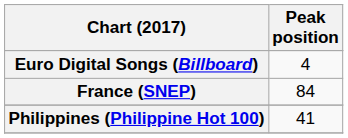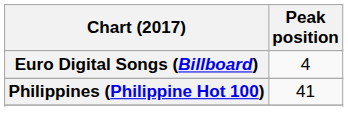 <table class="wikitable sortable plainrowheaders" style="text-align:center">
 <tr>
 <th scope="col">Chart (2017)</th>
 <th scope="col">Peak<br>position</th>
 </tr>
 <tr>
 </tr>
 <tr>
 </tr>
 <tr>
 </tr>
 <tr>
 </tr>
 <tr>
 </tr>
 <tr>
 </tr>
 <tr>
 </tr>
 <tr>
 <th scope="row">Euro Digital Songs (<em><a href='#'>Billboard</a></em>)</th>
 <td>4</td>
-</tr>
-<tr>
-<th scope="row">France (<a href='#'>SNEP</a>)</th>
-<td>84</td>
 </tr>
 <tr>
 </tr>
 <tr>
 </tr>
 <tr>
 </tr>
 <tr>
 </tr>
 <tr>
 </tr>
 <tr>
 </tr>
 <tr>
 </tr>
 <tr>
 </tr>
 <tr>
 <th scope="row">Philippines (<a href='#'>Philippine Hot 100</a>)</th>
 <td>41</td>
 </tr>
 <tr>
 </tr>
 <tr>
 </tr>
 <tr>
 </tr>
 <tr>
 </tr>
 <tr>
 </tr>
 <tr>
 </tr>
 <tr>
 </tr>
 <tr>
 </tr>
 </table>
